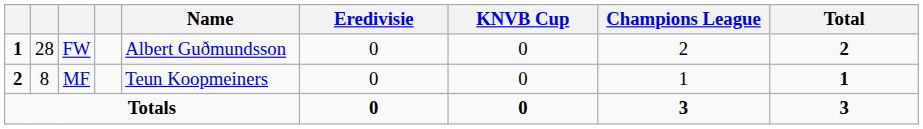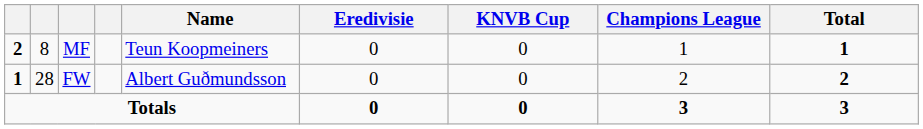 <table class="wikitable" style="text-align:center">
 <tr>
 <th width=15></th>
 <th width=15></th>
 <th width=15></th>
 <th width=15></th>
 <th width=145>Name</th>
 <th width=120><a href='#'>Eredivisie</a></th>
 <th width=120><a href='#'>KNVB Cup</a></th>
 <th width=140><a href='#'>Champions League</a></th>
 <th width=120>Total</th>
 </tr>
 <tr>
+<td><strong>2</strong></td>
+<td>8</td>
+<td><a href='#'>MF</a></td>
+<td></td>
+<td align=left><a href='#'>Teun Koopmeiners</a></td>
+<td>0</td>
+<td>0</td>
+<td>1</td>
+<td><strong>1</strong></td>
+</tr>
+<tr>
 <td><strong>1 </strong></td>
 <td>28</td>
 <td><a href='#'>FW</a></td>
 <td></td>
 <td align=left><a href='#'>Albert Guðmundsson</a></td>
 <td>0</td>
 <td>0</td>
 <td>2</td>
 <td><strong>2 </strong></td>
 </tr>
 <tr>
-<td><strong>2</strong></td>
-<td>8</td>
-<td><a href='#'>MF</a></td>
-<td></td>
-<td align=left><a href='#'>Teun Koopmeiners</a></td>
-<td>0</td>
-<td>0</td>
-<td>1</td>
-<td><strong>1</strong></td>
-</tr>
-<tr>
 <td colspan=5><strong>Totals</strong></td>
 <td><strong>0</strong></td>
 <td><strong>0</strong></td>
 <td><strong>3</strong></td>
 <td><strong>3</strong></td>
 </tr>
 </table>
